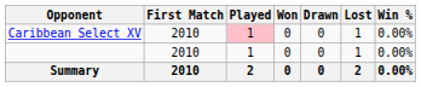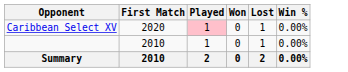 <table class="wikitable sortable" style="text-align:center;">
 <tr>
 <th>Opponent</th>
 <th>First Match</th>
 <th>Played</th>
 <th>Won</th>
-<th>Drawn</th>
 <th>Lost</th>
 <th>Win %</th>
 </tr>
 <tr>
 <td style="text-align: left;"> <a href='#'>Caribbean Select XV</a></td>
-<td>2010</td>
+<td>2020</td>
 <td style="background: pink;">1</td>
-<td>0</td>
 <td>0</td>
 <td>1</td>
 <td>0.00%</td>
 </tr>
 <tr>
 <td style="text-align: left;"></td>
 <td>2010</td>
 <td>1</td>
 <td>0</td>
-<td>0</td>
 <td>1</td>
 <td>0.00%</td>
 </tr>
 <tr>
 <th>Summary</th>
 <th>2010</th>
 <th>2</th>
 <th>0</th>
-<th>0</th>
 <th>2</th>
 <th>0.00%</th>
 </tr>
 </table>
